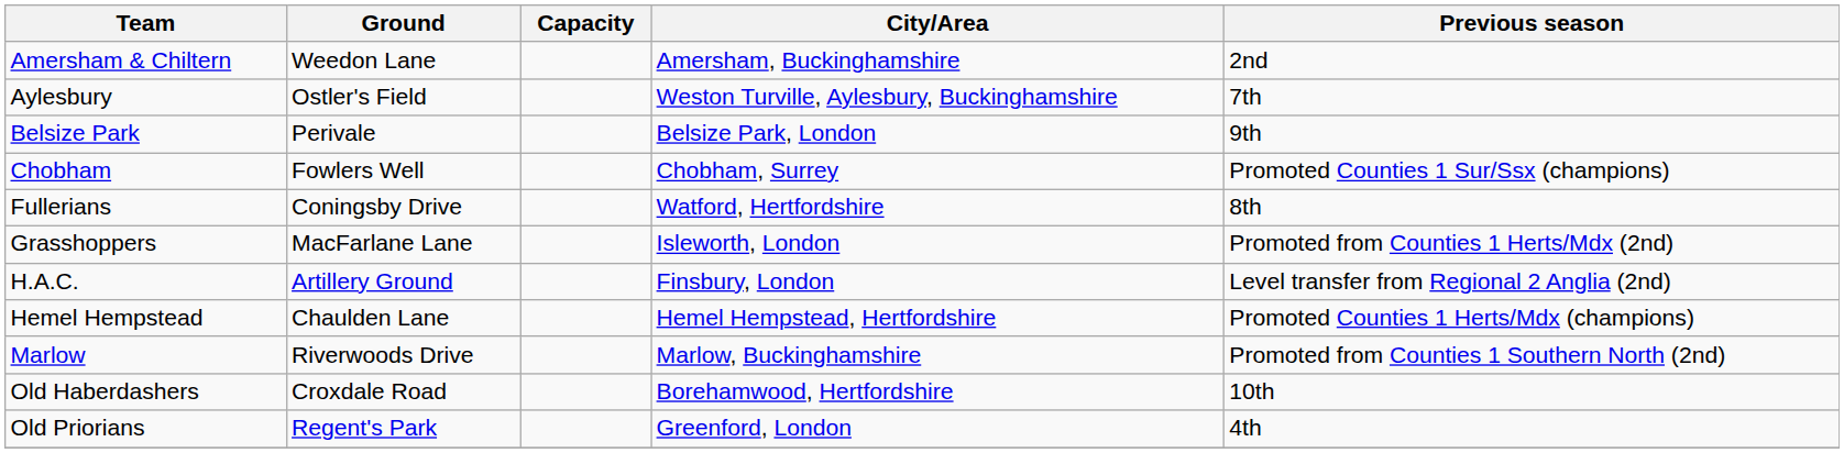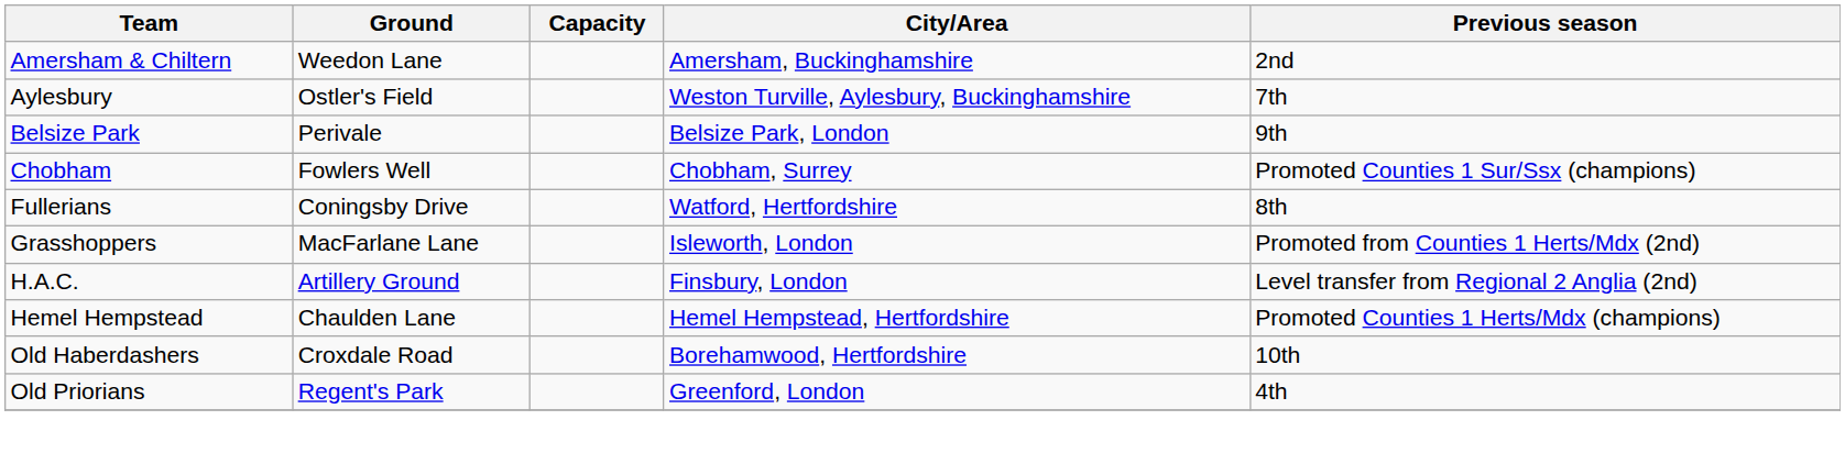 <table class="wikitable sortable" width=100%>
 <tr>
 <th>Team</th>
 <th>Ground</th>
 <th>Capacity</th>
 <th>City/Area</th>
 <th>Previous season</th>
 </tr>
 <tr>
 <td><a href='#'>Amersham & Chiltern</a></td>
 <td>Weedon Lane</td>
 <td></td>
 <td><a href='#'>Amersham</a>, <a href='#'>Buckinghamshire</a></td>
 <td>2nd</td>
 </tr>
 <tr>
 <td>Aylesbury</td>
 <td>Ostler's Field</td>
 <td></td>
 <td><a href='#'>Weston Turville</a>, <a href='#'>Aylesbury</a>, <a href='#'>Buckinghamshire</a></td>
 <td>7th</td>
 </tr>
 <tr>
 <td><a href='#'>Belsize Park</a></td>
 <td>Perivale</td>
 <td></td>
 <td><a href='#'>Belsize Park</a>, <a href='#'>London</a></td>
 <td>9th</td>
 </tr>
 <tr>
 <td><a href='#'>Chobham</a></td>
 <td>Fowlers Well</td>
 <td></td>
 <td><a href='#'>Chobham</a>, <a href='#'>Surrey</a></td>
 <td>Promoted <a href='#'>Counties 1 Sur/Ssx</a> (champions)</td>
 </tr>
 <tr>
 <td>Fullerians</td>
 <td>Coningsby Drive</td>
 <td></td>
 <td><a href='#'>Watford</a>, <a href='#'>Hertfordshire</a></td>
 <td>8th</td>
 </tr>
 <tr>
 <td>Grasshoppers</td>
 <td>MacFarlane Lane</td>
 <td></td>
 <td><a href='#'>Isleworth</a>, <a href='#'>London</a></td>
 <td>Promoted from <a href='#'>Counties 1 Herts/Mdx</a> (2nd)</td>
 </tr>
 <tr>
 <td>H.A.C.</td>
 <td><a href='#'>Artillery Ground</a></td>
 <td></td>
 <td><a href='#'>Finsbury</a>, <a href='#'>London</a></td>
 <td>Level transfer from <a href='#'>Regional 2 Anglia</a> (2nd)</td>
 </tr>
 <tr>
 <td>Hemel Hempstead</td>
 <td>Chaulden Lane</td>
 <td></td>
 <td><a href='#'>Hemel Hempstead</a>, <a href='#'>Hertfordshire</a></td>
 <td>Promoted <a href='#'>Counties 1 Herts/Mdx</a> (champions)</td>
 </tr>
 <tr>
-<td><a href='#'>Marlow</a></td>
-<td>Riverwoods Drive</td>
-<td></td>
-<td><a href='#'>Marlow</a>, <a href='#'>Buckinghamshire</a></td>
-<td>Promoted from <a href='#'>Counties 1 Southern North</a> (2nd)</td>
-</tr>
-<tr>
 <td>Old Haberdashers</td>
 <td>Croxdale Road</td>
 <td></td>
 <td><a href='#'>Borehamwood</a>, <a href='#'>Hertfordshire</a></td>
 <td>10th</td>
 </tr>
 <tr>
 <td>Old Priorians</td>
 <td><a href='#'>Regent's Park</a></td>
 <td></td>
 <td><a href='#'>Greenford</a>, <a href='#'>London</a></td>
 <td>4th</td>
 </tr>
 <tr>
 </tr>
 </table>
